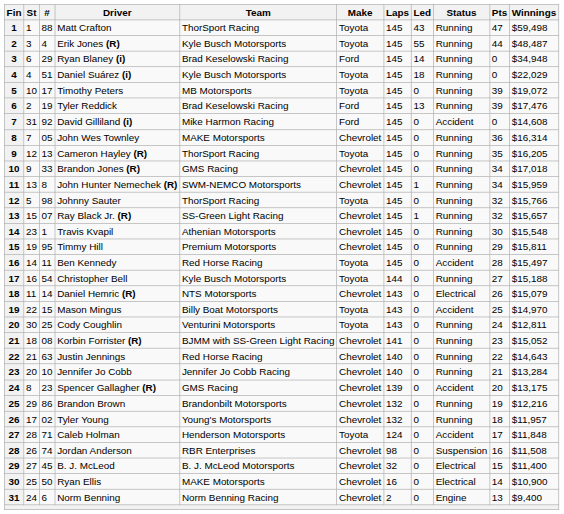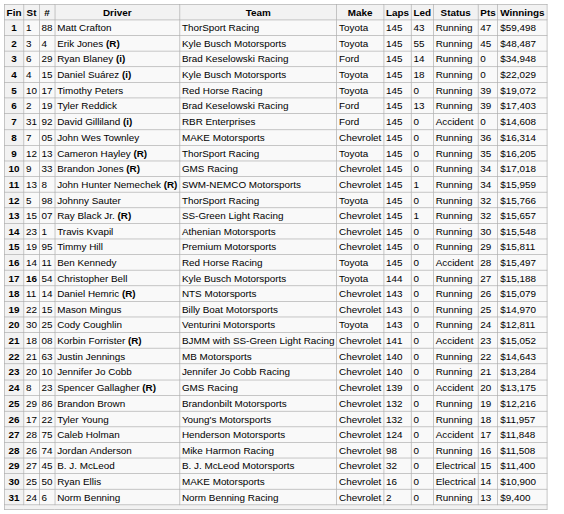 <table class="wikitable" style="font-size:95%">
 <tr>
 <th>Fin</th>
 <th>St</th>
 <th>#</th>
 <th>Driver</th>
 <th>Team</th>
 <th>Make</th>
 <th>Laps</th>
 <th>Led</th>
 <th>Status</th>
 <th>Pts</th>
 <th>Winnings</th>
 </tr>
 <tr>
 <th>1</th>
 <td>1</td>
 <td>88</td>
 <td>Matt Crafton</td>
 <td>ThorSport Racing</td>
 <td>Toyota</td>
 <td>145</td>
 <td>43</td>
 <td>Running</td>
 <td>47</td>
 <td>$59,498</td>
 </tr>
 <tr>
 <th>2</th>
 <td>3</td>
 <td>4</td>
 <td>Erik Jones <strong>(R)</strong></td>
 <td>Kyle Busch Motorsports</td>
 <td>Toyota</td>
 <td>145</td>
 <td>55</td>
 <td>Running</td>
-<td>44</td>
+<td>45</td>
 <td>$48,487</td>
 </tr>
 <tr>
 <th>3</th>
 <td>6</td>
 <td>29</td>
 <td>Ryan Blaney <strong>(i)</strong></td>
 <td>Brad Keselowski Racing</td>
 <td>Ford</td>
 <td>145</td>
 <td>14</td>
 <td>Running</td>
 <td>0</td>
 <td>$34,948</td>
 </tr>
 <tr>
 <th>4</th>
 <td>4</td>
-<td>51</td>
+<td>15</td>
 <td>Daniel Suárez <strong>(i)</strong></td>
 <td>Kyle Busch Motorsports</td>
 <td>Toyota</td>
 <td>145</td>
 <td>18</td>
 <td>Running</td>
 <td>0</td>
 <td>$22,029</td>
 </tr>
 <tr>
 <th>5</th>
 <td>10</td>
 <td>17</td>
 <td>Timothy Peters</td>
-<td>MB Motorsports</td>
+<td>Red Horse Racing</td>
 <td>Toyota</td>
 <td>145</td>
 <td>0</td>
 <td>Running</td>
 <td>39</td>
 <td>$19,072</td>
 </tr>
 <tr>
 <th>6</th>
 <td>2</td>
 <td>19</td>
 <td>Tyler Reddick</td>
 <td>Brad Keselowski Racing</td>
 <td>Ford</td>
 <td>145</td>
 <td>13</td>
 <td>Running</td>
 <td>39</td>
-<td>$17,476</td>
+<td>$17,403</td>
 </tr>
 <tr>
 <th>7</th>
 <td>31</td>
 <td>92</td>
 <td>David Gilliland <strong>(i)</strong></td>
-<td>Mike Harmon Racing</td>
+<td>RBR Enterprises</td>
 <td>Ford</td>
 <td>145</td>
 <td>0</td>
 <td>Accident</td>
 <td>0</td>
 <td>$14,608</td>
 </tr>
 <tr>
 <th>8</th>
 <td>7</td>
 <td>05</td>
 <td>John Wes Townley</td>
 <td>MAKE Motorsports</td>
 <td>Chevrolet</td>
 <td>145</td>
 <td>0</td>
 <td>Running</td>
 <td>36</td>
 <td>$16,314</td>
 </tr>
 <tr>
 <th>9</th>
 <td>12</td>
 <td>13</td>
 <td>Cameron Hayley <strong>(R)</strong></td>
 <td>ThorSport Racing</td>
 <td>Toyota</td>
 <td>145</td>
 <td>0</td>
 <td>Running</td>
 <td>35</td>
 <td>$16,205</td>
 </tr>
 <tr>
 <th>10</th>
 <td>9</td>
 <td>33</td>
 <td>Brandon Jones <strong>(R)</strong></td>
 <td>GMS Racing</td>
 <td>Chevrolet</td>
 <td>145</td>
 <td>0</td>
 <td>Running</td>
 <td>34</td>
 <td>$17,018</td>
 </tr>
 <tr>
 <th>11</th>
 <td>13</td>
 <td>8</td>
 <td>John Hunter Nemechek <strong>(R)</strong></td>
 <td>SWM-NEMCO Motorsports</td>
 <td>Chevrolet</td>
 <td>145</td>
 <td>1</td>
 <td>Running</td>
 <td>34</td>
 <td>$15,959</td>
 </tr>
 <tr>
 <th>12</th>
 <td>5</td>
 <td>98</td>
 <td>Johnny Sauter</td>
 <td>ThorSport Racing</td>
 <td>Toyota</td>
 <td>145</td>
 <td>0</td>
 <td>Running</td>
 <td>32</td>
 <td>$15,766</td>
 </tr>
 <tr>
 <th>13</th>
 <td>15</td>
 <td>07</td>
 <td>Ray Black Jr. <strong>(R)</strong></td>
 <td>SS-Green Light Racing</td>
 <td>Chevrolet</td>
 <td>145</td>
 <td>1</td>
 <td>Running</td>
 <td>32</td>
 <td>$15,657</td>
 </tr>
 <tr>
 <th>14</th>
 <td>23</td>
 <td>1</td>
 <td>Travis Kvapil</td>
 <td>Athenian Motorsports</td>
 <td>Chevrolet</td>
 <td>145</td>
 <td>0</td>
 <td>Running</td>
 <td>30</td>
 <td>$15,548</td>
 </tr>
 <tr>
 <th>15</th>
 <td>19</td>
 <td>95</td>
 <td>Timmy Hill</td>
 <td>Premium Motorsports</td>
 <td>Chevrolet</td>
 <td>145</td>
 <td>0</td>
 <td>Running</td>
 <td>29</td>
 <td>$15,811</td>
 </tr>
 <tr>
 <th>16</th>
 <td>14</td>
 <td>11</td>
 <td>Ben Kennedy</td>
 <td>Red Horse Racing</td>
 <td>Toyota</td>
 <td>145</td>
 <td>0</td>
 <td>Accident</td>
 <td>28</td>
 <td>$15,497</td>
 </tr>
 <tr>
 <th>17</th>
-<td>16</td>
+<td><strong>16</strong></td>
 <td>54</td>
 <td>Christopher Bell</td>
 <td>Kyle Busch Motorsports</td>
 <td>Toyota</td>
 <td>144</td>
 <td>0</td>
 <td>Running</td>
 <td>27</td>
 <td>$15,188</td>
 </tr>
 <tr>
 <th>18</th>
 <td>11</td>
 <td>14</td>
 <td>Daniel Hemric <strong>(R)</strong></td>
 <td>NTS Motorsports</td>
 <td>Chevrolet</td>
 <td>143</td>
 <td>0</td>
-<td>Electrical</td>
+<td>Running</td>
 <td>26</td>
 <td>$15,079</td>
 </tr>
 <tr>
 <th>19</th>
 <td>22</td>
 <td>15</td>
 <td>Mason Mingus</td>
 <td>Billy Boat Motorsports</td>
-<td>Toyota</td>
+<td>Chevrolet</td>
 <td>143</td>
 <td>0</td>
-<td>Accident</td>
+<td>Running</td>
 <td>25</td>
 <td>$14,970</td>
 </tr>
 <tr>
 <th>20</th>
 <td>30</td>
 <td>25</td>
 <td>Cody Coughlin</td>
 <td>Venturini Motorsports</td>
 <td>Toyota</td>
 <td>143</td>
 <td>0</td>
 <td>Running</td>
 <td>24</td>
 <td>$12,811</td>
 </tr>
 <tr>
 <th>21</th>
 <td>18</td>
 <td>08</td>
 <td>Korbin Forrister <strong>(R)</strong></td>
 <td>BJMM with SS-Green Light Racing</td>
 <td>Chevrolet</td>
 <td>141</td>
 <td>0</td>
-<td>Running</td>
+<td>Accident</td>
 <td>23</td>
 <td>$15,052</td>
 </tr>
 <tr>
 <th>22</th>
 <td>21</td>
 <td>63</td>
 <td>Justin Jennings</td>
-<td>Red Horse Racing</td>
+<td>MB Motorsports</td>
 <td>Chevrolet</td>
 <td>140</td>
 <td>0</td>
 <td>Running</td>
 <td>22</td>
 <td>$14,643</td>
 </tr>
 <tr>
 <th>23</th>
 <td>20</td>
 <td>10</td>
 <td>Jennifer Jo Cobb</td>
 <td>Jennifer Jo Cobb Racing</td>
 <td>Chevrolet</td>
 <td>140</td>
 <td>0</td>
 <td>Running</td>
 <td>21</td>
 <td>$13,284</td>
 </tr>
 <tr>
 <th>24</th>
 <td>8</td>
 <td>23</td>
 <td>Spencer Gallagher <strong>(R)</strong></td>
 <td>GMS Racing</td>
 <td>Chevrolet</td>
 <td>139</td>
 <td>0</td>
 <td>Accident</td>
 <td>20</td>
 <td>$13,175</td>
 </tr>
 <tr>
 <th>25</th>
 <td>29</td>
 <td>86</td>
 <td>Brandon Brown</td>
 <td>Brandonbilt Motorsports</td>
 <td>Chevrolet</td>
 <td>132</td>
 <td>0</td>
 <td>Running</td>
 <td>19</td>
 <td>$12,216</td>
 </tr>
 <tr>
 <th>26</th>
 <td>17</td>
-<td>02</td>
+<td>22</td>
 <td>Tyler Young</td>
 <td>Young's Motorsports</td>
 <td>Chevrolet</td>
 <td>132</td>
 <td>0</td>
 <td>Running</td>
 <td>18</td>
 <td>$11,957</td>
 </tr>
 <tr>
 <th>27</th>
 <td>28</td>
-<td>71</td>
+<td>75</td>
 <td>Caleb Holman</td>
 <td>Henderson Motorsports</td>
-<td>Toyota</td>
+<td>Chevrolet</td>
 <td>124</td>
 <td>0</td>
 <td>Accident</td>
 <td>17</td>
 <td>$11,848</td>
 </tr>
 <tr>
 <th>28</th>
 <td>26</td>
 <td>74</td>
 <td>Jordan Anderson</td>
-<td>RBR Enterprises</td>
+<td>Mike Harmon Racing</td>
 <td>Chevrolet</td>
 <td>98</td>
 <td>0</td>
-<td>Suspension</td>
+<td>Running</td>
 <td>16</td>
 <td>$11,508</td>
 </tr>
 <tr>
 <th>29</th>
 <td>27</td>
 <td>45</td>
 <td>B. J. McLeod</td>
 <td>B. J. McLeod Motorsports</td>
 <td>Chevrolet</td>
 <td>32</td>
 <td>0</td>
 <td>Electrical</td>
 <td>15</td>
 <td>$11,400</td>
 </tr>
 <tr>
 <th>30</th>
 <td>25</td>
 <td>50</td>
 <td>Ryan Ellis</td>
 <td>MAKE Motorsports</td>
 <td>Chevrolet</td>
 <td>16</td>
 <td>0</td>
 <td>Electrical</td>
 <td>14</td>
 <td>$10,900</td>
 </tr>
 <tr>
 <th>31</th>
 <td>24</td>
 <td>6</td>
 <td>Norm Benning</td>
 <td>Norm Benning Racing</td>
 <td>Chevrolet</td>
 <td>2</td>
 <td>0</td>
-<td>Engine</td>
+<td>Running</td>
 <td>13</td>
 <td>$9,400</td>
 </tr>
 <tr>
 <th colspan="11"></th>
 </tr>
 </table>
